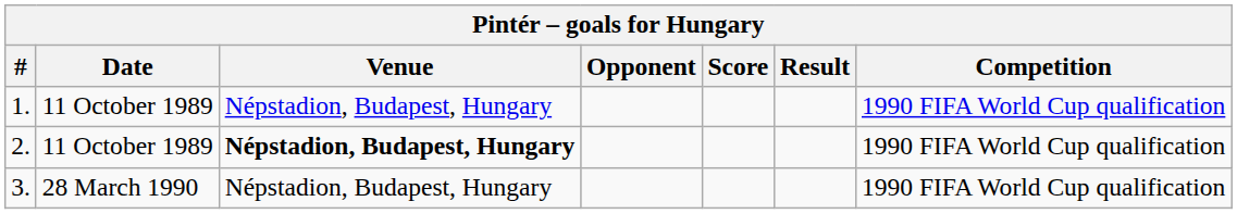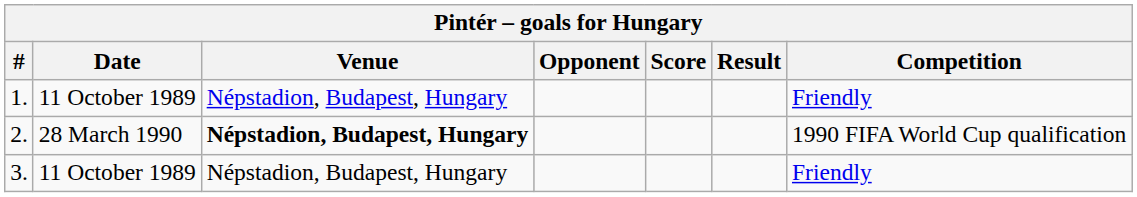 <table class="wikitable">
 <tr>
 <th colspan="7"><strong>Pintér – goals for Hungary</strong></th>
 </tr>
 <tr>
 <th>#</th>
 <th>Date</th>
 <th>Venue</th>
 <th>Opponent</th>
 <th>Score</th>
 <th>Result</th>
 <th>Competition</th>
 </tr>
 <tr>
 <td align=center>1.</td>
 <td>11 October 1989</td>
 <td><a href='#'>Népstadion</a>, <a href='#'>Budapest</a>, <a href='#'>Hungary</a></td>
 <td></td>
 <td></td>
 <td></td>
-<td><a href='#'>1990 FIFA World Cup qualification</a></td>
+<td><a href='#'>Friendly</a></td>
 </tr>
 <tr>
 <td align=center>2.</td>
-<td>11 October 1989</td>
+<td>28 March 1990</td>
 <td><strong>Népstadion, Budapest, Hungary</strong></td>
 <td></td>
 <td></td>
 <td></td>
 <td>1990 FIFA World Cup qualification</td>
 </tr>
 <tr>
 <td align=center>3.</td>
-<td>28 March 1990</td>
+<td>11 October 1989</td>
 <td>Népstadion, Budapest, Hungary</td>
 <td></td>
 <td></td>
 <td></td>
-<td>1990 FIFA World Cup qualification</td>
+<td><a href='#'>Friendly</a></td>
 </tr>
 </table>
